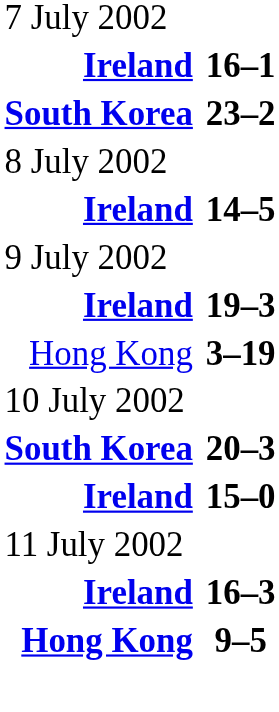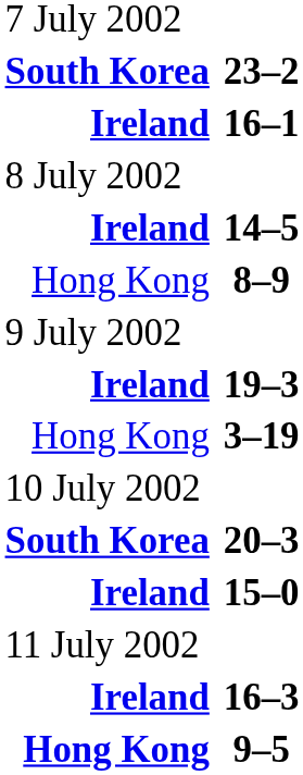 <table>
 <tr>
 <th width=35%></th>
 <th width=15%></th>
 <th width=35%></th>
 <th width=15%></th>
 </tr>
 <tr>
 <td>7 July 2002</td>
 </tr>
 <tr>
-<td align=right><strong><a href='#'>Ireland</a> </strong></td>
-<td align=center><strong>16–1</strong></td>
+<td align=right><strong><a href='#'>South Korea</a> </strong></td>
+<td align=center><strong>23–2</strong></td>
 <td></td>
 <td></td>
 </tr>
 <tr>
-<td align=right><strong><a href='#'>South Korea</a> </strong></td>
-<td align=center><strong>23–2</strong></td>
+<td align=right><strong><a href='#'>Ireland</a> </strong></td>
+<td align=center><strong>16–1</strong></td>
 <td></td>
 <td></td>
 </tr>
 <tr>
 <td>8 July 2002</td>
 </tr>
 <tr>
 <td align=right><strong><a href='#'>Ireland</a> </strong></td>
 <td align=center><strong>14–5</strong></td>
 <td></td>
+<td></td>
+</tr>
+<tr>
+<td align=right><a href='#'>Hong Kong</a> </td>
+<td align=center><strong>8–9</strong></td>
+<td><strong></strong></td>
 <td></td>
 </tr>
 <tr>
 <td>9 July 2002</td>
 </tr>
 <tr>
 <td align=right><strong><a href='#'>Ireland</a> </strong></td>
 <td align=center><strong>19–3</strong></td>
 <td></td>
 <td></td>
 </tr>
 <tr>
 <td align=right><a href='#'>Hong Kong</a> </td>
 <td align=center><strong>3–19 </strong></td>
 <td><strong></strong></td>
 <td></td>
 </tr>
 <tr>
 <td>10 July 2002</td>
 </tr>
 <tr>
 <td align=right><strong><a href='#'>South Korea</a> </strong></td>
 <td align=center><strong>20–3</strong></td>
 <td></td>
 <td></td>
 </tr>
 <tr>
 <td align=right><strong><a href='#'>Ireland</a> </strong></td>
 <td align=center><strong>15–0</strong></td>
 <td></td>
 <td></td>
 </tr>
 <tr>
 <td>11 July 2002</td>
 </tr>
 <tr>
 <td align=right><strong><a href='#'>Ireland</a> </strong></td>
 <td align=center><strong>16–3</strong></td>
 <td></td>
 <td></td>
 </tr>
 <tr>
 <td align=right><strong><a href='#'>Hong Kong</a> </strong></td>
 <td align=center><strong>9–5</strong></td>
 <td></td>
 <td></td>
 </tr>
 </table>
